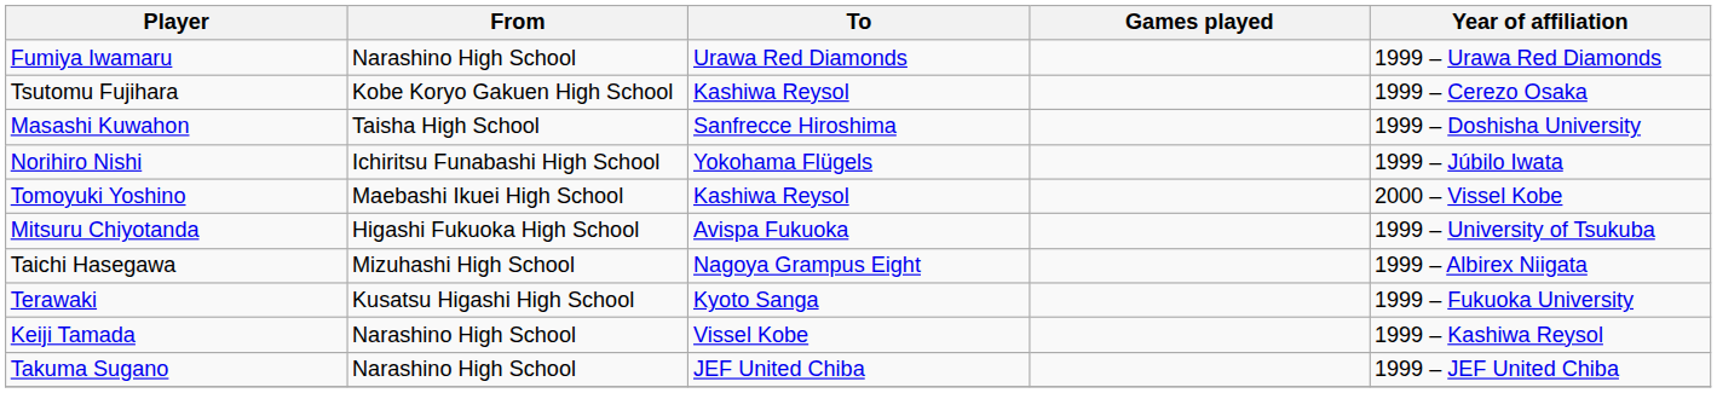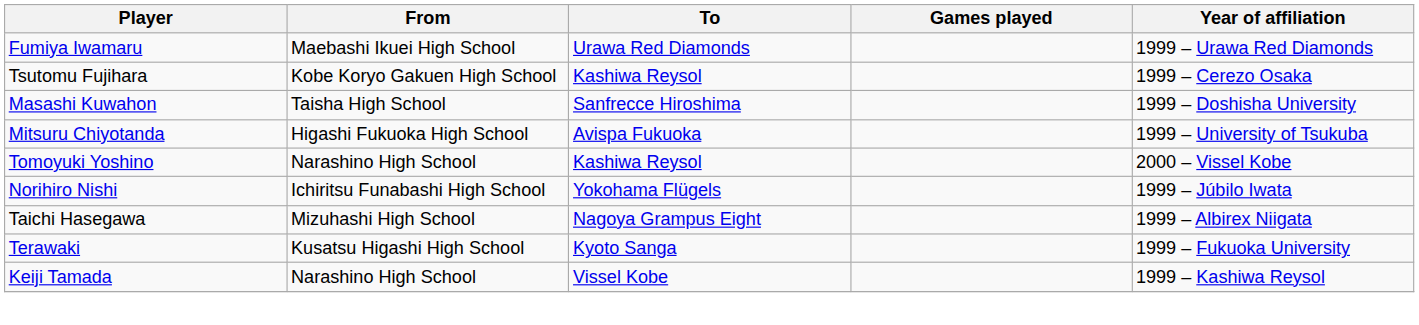 <table class="wikitable sortable mw-collapsible" style="text-align:left;">
 <tr>
 <th width=250px>Player</th>
 <th width=250px>From</th>
 <th width=250px>To</th>
 <th width=250px>Games played</th>
 <th width=250px>Year of affiliation</th>
 </tr>
 <tr>
 <td><a href='#'>Fumiya Iwamaru</a></td>
-<td>Narashino High School</td>
+<td>Maebashi Ikuei High School</td>
 <td><a href='#'>Urawa Red Diamonds</a></td>
 <td></td>
 <td>1999 – <a href='#'>Urawa Red Diamonds</a></td>
 </tr>
 <tr>
 <td>Tsutomu Fujihara</td>
 <td>Kobe Koryo Gakuen High School</td>
 <td><a href='#'>Kashiwa Reysol</a></td>
 <td></td>
 <td>1999 – <a href='#'>Cerezo Osaka</a></td>
 </tr>
 <tr>
 <td><a href='#'>Masashi Kuwahon</a></td>
 <td>Taisha High School</td>
 <td><a href='#'>Sanfrecce Hiroshima</a></td>
 <td></td>
 <td>1999 – <a href='#'>Doshisha University</a></td>
 </tr>
 <tr>
+<td><a href='#'>Mitsuru Chiyotanda</a></td>
+<td>Higashi Fukuoka High School</td>
+<td><a href='#'>Avispa Fukuoka</a></td>
+<td></td>
+<td>1999 – <a href='#'>University of Tsukuba</a></td>
+</tr>
+<tr>
+<td><a href='#'>Tomoyuki Yoshino</a></td>
+<td>Narashino High School</td>
+<td><a href='#'>Kashiwa Reysol</a></td>
+<td></td>
+<td>2000 – <a href='#'>Vissel Kobe</a></td>
+</tr>
+<tr>
 <td><a href='#'>Norihiro Nishi</a></td>
 <td>Ichiritsu Funabashi High School</td>
 <td><a href='#'>Yokohama Flügels</a></td>
 <td></td>
 <td>1999 – <a href='#'>Júbilo Iwata</a></td>
-</tr>
-<tr>
-<td><a href='#'>Tomoyuki Yoshino</a></td>
-<td>Maebashi Ikuei High School</td>
-<td><a href='#'>Kashiwa Reysol</a></td>
-<td></td>
-<td>2000 – <a href='#'>Vissel Kobe</a></td>
-</tr>
-<tr>
-<td><a href='#'>Mitsuru Chiyotanda</a></td>
-<td>Higashi Fukuoka High School</td>
-<td><a href='#'>Avispa Fukuoka</a></td>
-<td></td>
-<td>1999 – <a href='#'>University of Tsukuba</a></td>
 </tr>
 <tr>
 <td>Taichi Hasegawa</td>
 <td>Mizuhashi High School</td>
 <td><a href='#'>Nagoya Grampus Eight</a></td>
 <td></td>
 <td>1999 – <a href='#'>Albirex Niigata</a></td>
 </tr>
 <tr>
 <td><a href='#'>Terawaki</a></td>
 <td>Kusatsu Higashi High School</td>
 <td><a href='#'>Kyoto Sanga</a></td>
 <td></td>
 <td>1999 – <a href='#'>Fukuoka University</a></td>
 </tr>
 <tr>
 <td><a href='#'>Keiji Tamada</a></td>
 <td>Narashino High School</td>
 <td><a href='#'>Vissel Kobe</a></td>
 <td></td>
 <td>1999 – <a href='#'>Kashiwa Reysol</a></td>
 </tr>
 <tr>
-<td><a href='#'>Takuma Sugano</a></td>
-<td>Narashino High School</td>
-<td><a href='#'>JEF United Chiba</a></td>
-<td></td>
-<td>1999 – <a href='#'>JEF United Chiba</a></td>
-</tr>
-<tr>
 </tr>
 </table>
